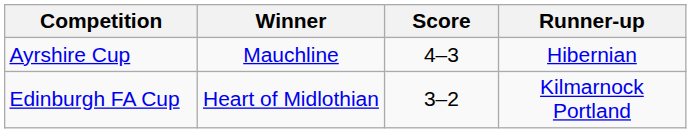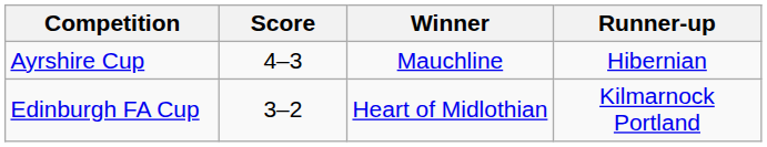 <table class="wikitable" style="text-align: center;">
 <tr>
 <th width=140>Competition</th>
+<th width=80>Score</th>
 <th width=135>Winner</th>
-<th width=80>Score</th>
 <th width=135>Runner-up</th>
 </tr>
 <tr>
 <td align=left><a href='#'>Ayrshire Cup</a></td>
+<td>4–3</td>
 <td><a href='#'>Mauchline</a></td>
-<td>4–3</td>
 <td><a href='#'>Hibernian</a></td>
 </tr>
 <tr>
 <td align=left><a href='#'>Edinburgh FA Cup</a></td>
+<td>3–2</td>
 <td><a href='#'>Heart of Midlothian</a></td>
-<td>3–2</td>
 <td><a href='#'>Kilmarnock Portland</a></td>
 </tr>
 </table>
